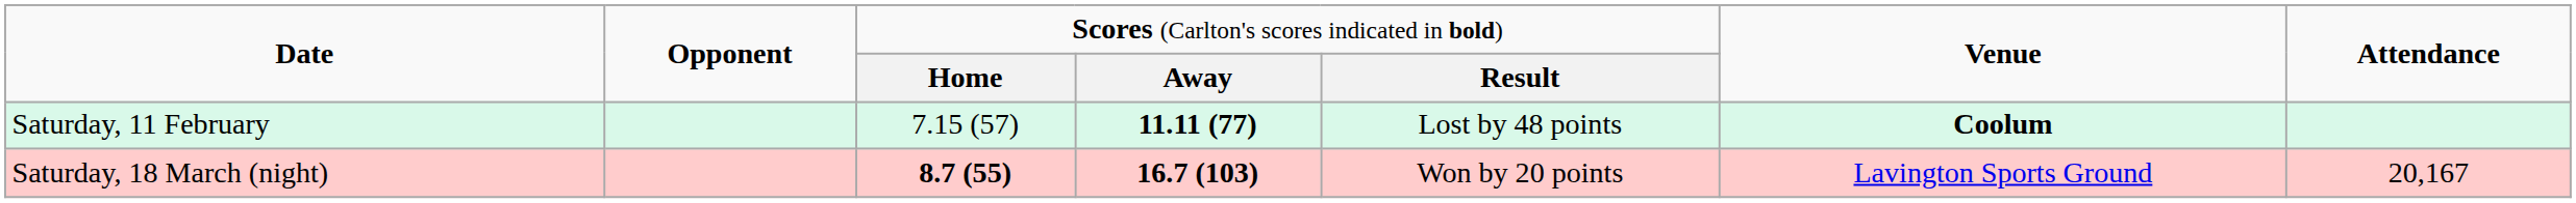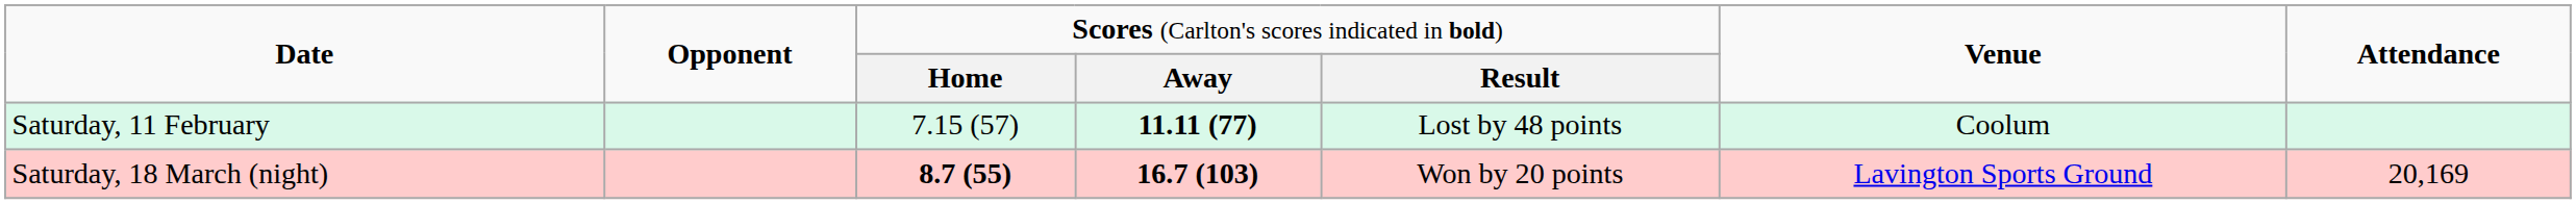 <table class="wikitable" style="font-size:90%; text-align:center; width: 100%; margin-left: auto; margin-right: auto;">
 <tr>
 <td rowspan=2><strong>Date</strong></td>
 <td rowspan=2><strong>Opponent</strong></td>
 <td colspan=3><strong>Scores</strong> <small>(Carlton's scores indicated in <strong>bold</strong>)</small></td>
 <td rowspan=2><strong>Venue</strong></td>
 <td rowspan=2><strong>Attendance</strong></td>
 </tr>
 <tr>
 <th>Home</th>
 <th>Away</th>
 <th>Result</th>
 </tr>
 <tr style="background:#d9f9e9;">
 <td align=left>Saturday, 11 February</td>
 <td align=left></td>
 <td>7.15 (57)</td>
 <td><strong>11.11 (77)</strong></td>
 <td>Lost by 48 points</td>
-<td><strong>Coolum</strong></td>
+<td>Coolum</td>
 <td></td>
 </tr>
 <tr style="background:#fcc;">
 <td align=left>Saturday, 18 March (night)</td>
 <td align=left></td>
 <td><strong>8.7 (55)</strong></td>
 <td><strong>16.7 (103)</strong></td>
 <td>Won by 20 points</td>
 <td><a href='#'>Lavington Sports Ground</a></td>
-<td>20,167</td>
+<td>20,169</td>
 </tr>
 </table>
